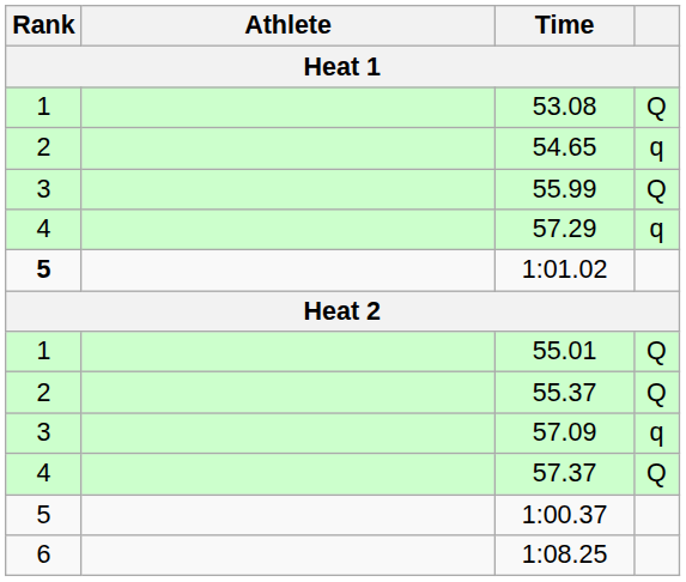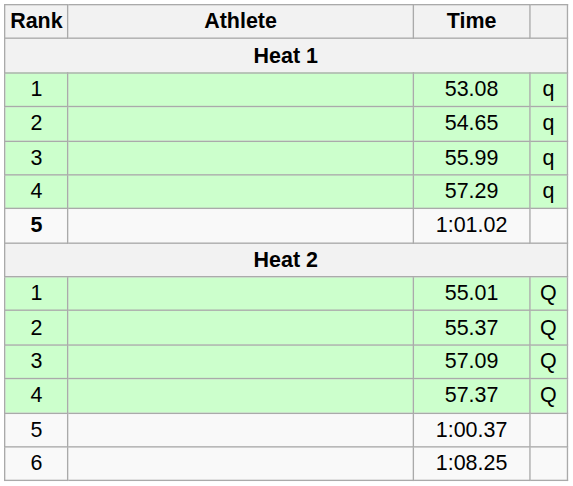 <table class=wikitable style="text-align:center">
 <tr>
 <th width=40>Rank</th>
 <th width=250>Athlete</th>
 <th width=80>Time</th>
 <th width=20></th>
 </tr>
 <tr>
 <th colspan=4>Heat 1</th>
 </tr>
 <tr bgcolor="ccffcc">
 <td>1</td>
 <td align=left></td>
 <td>53.08</td>
-<td>Q</td>
+<td>q</td>
 </tr>
 <tr bgcolor="ccffcc">
 <td>2</td>
 <td align=left></td>
 <td>54.65</td>
 <td>q</td>
 </tr>
 <tr bgcolor="ccffcc">
 <td>3</td>
 <td align=left></td>
 <td>55.99</td>
-<td>Q</td>
+<td>q</td>
 </tr>
 <tr bgcolor="ccffcc">
 <td>4</td>
 <td align=left></td>
 <td>57.29</td>
 <td>q</td>
 </tr>
 <tr>
 <td><strong>5</strong></td>
 <td align=left></td>
 <td>1:01.02</td>
 <td></td>
 </tr>
 <tr>
 <th colspan=4>Heat 2</th>
 </tr>
 <tr bgcolor="ccffcc">
 <td>1</td>
 <td align=left></td>
 <td>55.01</td>
 <td>Q</td>
 </tr>
 <tr bgcolor="ccffcc">
 <td>2</td>
 <td align=left></td>
 <td>55.37</td>
 <td>Q</td>
 </tr>
 <tr bgcolor="ccffcc">
 <td>3</td>
 <td align=left></td>
 <td>57.09</td>
-<td>q</td>
+<td>Q</td>
 </tr>
 <tr bgcolor="ccffcc">
 <td>4</td>
 <td align=left></td>
 <td>57.37</td>
 <td>Q</td>
 </tr>
 <tr>
 <td>5</td>
 <td align=left></td>
 <td>1:00.37</td>
 <td></td>
 </tr>
 <tr>
 <td>6</td>
 <td align=left></td>
 <td>1:08.25</td>
 <td></td>
 </tr>
 </table>
